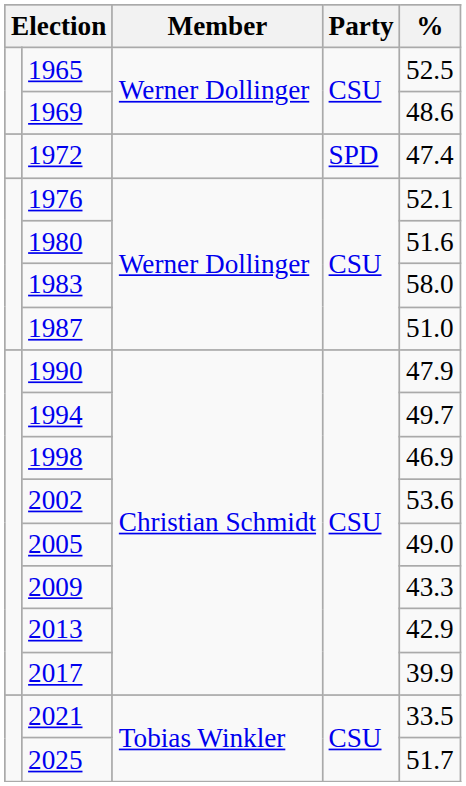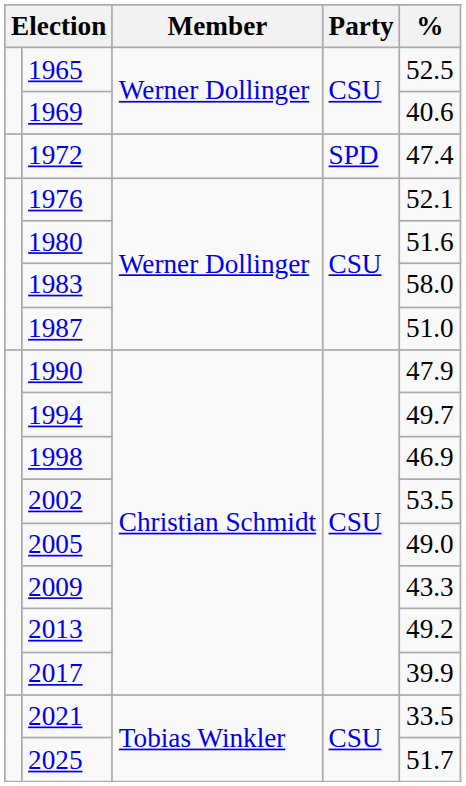 <table class=wikitable>
 <tr>
 <th colspan=2>Election</th>
 <th>Member</th>
 <th>Party</th>
 <th>%</th>
 </tr>
 <tr>
 <td rowspan=2 bgcolor=></td>
 <td><a href='#'>1965</a></td>
 <td rowspan=2><a href='#'>Werner Dollinger</a></td>
 <td rowspan=2><a href='#'>CSU</a></td>
 <td align=right>52.5</td>
 </tr>
 <tr>
 <td><a href='#'>1969</a></td>
-<td align=right>48.6</td>
+<td align=right>40.6</td>
 </tr>
 <tr>
 <td bgcolor=></td>
 <td><a href='#'>1972</a></td>
 <td></td>
 <td><a href='#'>SPD</a></td>
 <td align=right>47.4</td>
 </tr>
 <tr>
 <td rowspan=4 bgcolor=></td>
 <td><a href='#'>1976</a></td>
 <td rowspan=4><a href='#'>Werner Dollinger</a></td>
 <td rowspan=4><a href='#'>CSU</a></td>
 <td align=right>52.1</td>
 </tr>
 <tr>
 <td><a href='#'>1980</a></td>
 <td align=right>51.6</td>
 </tr>
 <tr>
 <td><a href='#'>1983</a></td>
 <td align=right>58.0</td>
 </tr>
 <tr>
 <td><a href='#'>1987</a></td>
 <td align=right>51.0</td>
 </tr>
 <tr>
 <td rowspan=8 bgcolor=></td>
 <td><a href='#'>1990</a></td>
 <td rowspan=8><a href='#'>Christian Schmidt</a></td>
 <td rowspan=8><a href='#'>CSU</a></td>
 <td align=right>47.9</td>
 </tr>
 <tr>
 <td><a href='#'>1994</a></td>
 <td align=right>49.7</td>
 </tr>
 <tr>
 <td><a href='#'>1998</a></td>
 <td align=right>46.9</td>
 </tr>
 <tr>
 <td><a href='#'>2002</a></td>
-<td align=right>53.6</td>
+<td align=right>53.5</td>
 </tr>
 <tr>
 <td><a href='#'>2005</a></td>
 <td align=right>49.0</td>
 </tr>
 <tr>
 <td><a href='#'>2009</a></td>
 <td align=right>43.3</td>
 </tr>
 <tr>
 <td><a href='#'>2013</a></td>
-<td align=right>42.9</td>
+<td align=right>49.2</td>
 </tr>
 <tr>
 <td><a href='#'>2017</a></td>
 <td align=right>39.9</td>
 </tr>
 <tr>
 <td rowspan=2 bgcolor=></td>
 <td><a href='#'>2021</a></td>
 <td rowspan=2><a href='#'>Tobias Winkler</a></td>
 <td rowspan=2><a href='#'>CSU</a></td>
 <td align=right>33.5</td>
 </tr>
 <tr>
 <td><a href='#'>2025</a></td>
 <td align=right>51.7</td>
 </tr>
 <tr>
 </tr>
 </table>
